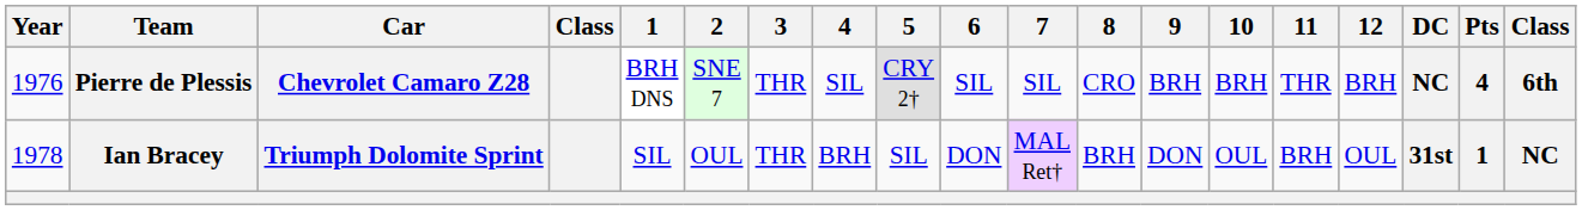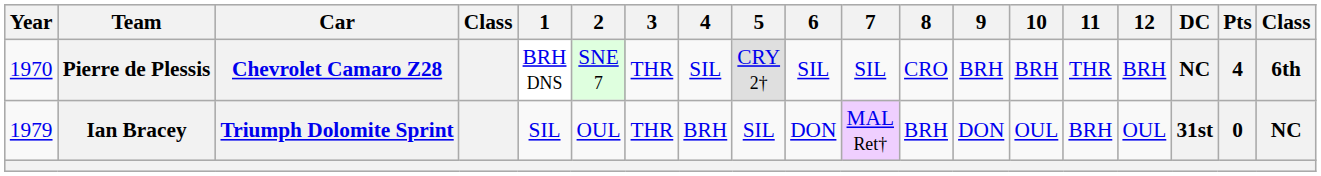 <table class="wikitable" style="text-align:center; font-size:85%">
 <tr>
 <th>Year</th>
 <th>Team</th>
 <th>Car</th>
 <th>Class</th>
 <th>1</th>
 <th>2</th>
 <th>3</th>
 <th>4</th>
 <th>5</th>
 <th>6</th>
 <th>7</th>
 <th>8</th>
 <th>9</th>
 <th>10</th>
 <th>11</th>
 <th>12</th>
 <th>DC</th>
 <th>Pts</th>
 <th>Class</th>
 </tr>
 <tr>
-<td><a href='#'>1976</a></td>
+<td><a href='#'>1970</a></td>
 <th>Pierre de Plessis</th>
 <th><a href='#'>Chevrolet Camaro Z28</a></th>
 <th><span></span></th>
 <td style="background:#FFFFFF;"><a href='#'>BRH</a><br><small>DNS</small></td>
 <td style="background:#DFFFDF;"><a href='#'>SNE</a><br><small>7</small></td>
 <td><a href='#'>THR</a></td>
 <td><a href='#'>SIL</a></td>
 <td style="background:#DFDFDF;"><a href='#'>CRY</a><br><small>2†</small></td>
 <td><a href='#'>SIL</a></td>
 <td><a href='#'>SIL</a></td>
 <td><a href='#'>CRO</a></td>
 <td><a href='#'>BRH</a></td>
 <td><a href='#'>BRH</a></td>
 <td><a href='#'>THR</a></td>
 <td><a href='#'>BRH</a></td>
 <th>NC</th>
 <th>4</th>
 <th>6th</th>
 </tr>
 <tr>
-<td><a href='#'>1978</a></td>
+<td><a href='#'>1979</a></td>
 <th>Ian Bracey</th>
 <th><a href='#'>Triumph Dolomite Sprint</a></th>
 <th><span></span></th>
 <td><a href='#'>SIL</a></td>
 <td><a href='#'>OUL</a></td>
 <td><a href='#'>THR</a></td>
 <td><a href='#'>BRH</a></td>
 <td><a href='#'>SIL</a></td>
 <td><a href='#'>DON</a></td>
 <td style="background:#EFCFFF;"><a href='#'>MAL</a><br><small>Ret†</small></td>
 <td><a href='#'>BRH</a></td>
 <td><a href='#'>DON</a></td>
 <td><a href='#'>OUL</a></td>
 <td><a href='#'>BRH</a></td>
 <td><a href='#'>OUL</a></td>
 <th>31st</th>
-<th>1</th>
+<th>0</th>
 <th>NC</th>
 </tr>
 <tr>
 <th colspan="19"></th>
 </tr>
 </table>
